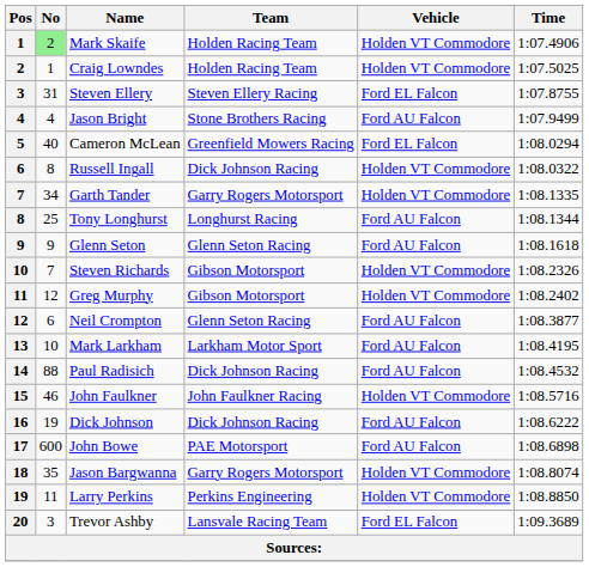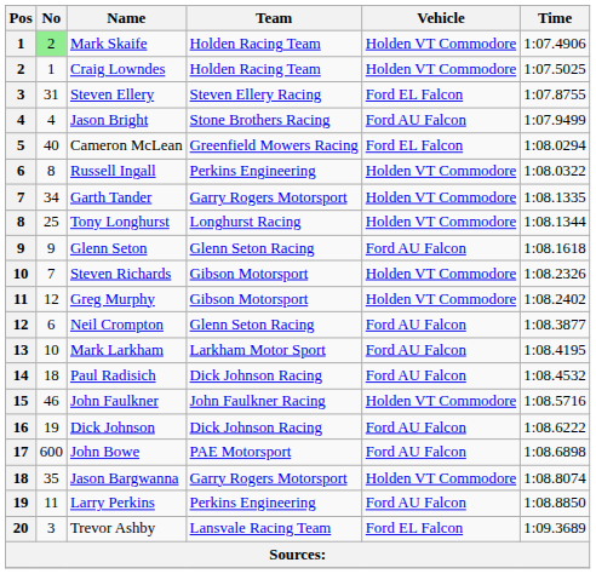 <table class="wikitable" style="font-size: 85%;">
 <tr>
 <th>Pos</th>
 <th>No</th>
 <th>Name</th>
 <th>Team</th>
 <th>Vehicle</th>
 <th>Time</th>
 </tr>
 <tr>
 <th>1</th>
 <td align=center style="background: lightgreen;">2</td>
 <td> <a href='#'>Mark Skaife</a></td>
 <td><a href='#'>Holden Racing Team</a></td>
 <td><a href='#'>Holden VT Commodore</a></td>
 <td>1:07.4906</td>
 </tr>
 <tr>
 <th>2</th>
 <td align=center>1</td>
 <td> <a href='#'>Craig Lowndes</a></td>
 <td><a href='#'>Holden Racing Team</a></td>
 <td><a href='#'>Holden VT Commodore</a></td>
 <td>1:07.5025</td>
 </tr>
 <tr>
 <th>3</th>
 <td align=center>31</td>
 <td> <a href='#'>Steven Ellery</a></td>
 <td><a href='#'>Steven Ellery Racing</a></td>
 <td><a href='#'>Ford EL Falcon</a></td>
 <td>1:07.8755</td>
 </tr>
 <tr>
 <th>4</th>
 <td align=center>4</td>
 <td> <a href='#'>Jason Bright</a></td>
 <td><a href='#'>Stone Brothers Racing</a></td>
 <td><a href='#'>Ford AU Falcon</a></td>
 <td>1:07.9499</td>
 </tr>
 <tr>
 <th>5</th>
 <td align=center>40</td>
 <td> Cameron McLean</td>
 <td><a href='#'>Greenfield Mowers Racing</a></td>
 <td><a href='#'>Ford EL Falcon</a></td>
 <td>1:08.0294</td>
 </tr>
 <tr>
 <th>6</th>
 <td align=center>8</td>
 <td> <a href='#'>Russell Ingall</a></td>
-<td><a href='#'>Dick Johnson Racing</a></td>
+<td><a href='#'>Perkins Engineering</a></td>
 <td><a href='#'>Holden VT Commodore</a></td>
 <td>1:08.0322</td>
 </tr>
 <tr>
 <th>7</th>
 <td align=center>34</td>
 <td> <a href='#'>Garth Tander</a></td>
 <td><a href='#'>Garry Rogers Motorsport</a></td>
 <td><a href='#'>Holden VT Commodore</a></td>
 <td>1:08.1335</td>
 </tr>
 <tr>
 <th>8</th>
 <td align=center>25</td>
 <td> <a href='#'>Tony Longhurst</a></td>
 <td><a href='#'>Longhurst Racing</a></td>
-<td><a href='#'>Ford AU Falcon</a></td>
+<td><a href='#'>Holden VT Commodore</a></td>
 <td>1:08.1344</td>
 </tr>
 <tr>
 <th>9</th>
 <td align=center>9</td>
 <td> <a href='#'>Glenn Seton</a></td>
 <td><a href='#'>Glenn Seton Racing</a></td>
 <td><a href='#'>Ford AU Falcon</a></td>
 <td>1:08.1618</td>
 </tr>
 <tr>
 <th>10</th>
 <td align=center>7</td>
 <td> <a href='#'>Steven Richards</a></td>
 <td><a href='#'>Gibson Motorsport</a></td>
 <td><a href='#'>Holden VT Commodore</a></td>
 <td>1:08.2326</td>
 </tr>
 <tr>
 <th>11</th>
 <td align=center>12</td>
 <td> <a href='#'>Greg Murphy</a></td>
 <td><a href='#'>Gibson Motorsport</a></td>
 <td><a href='#'>Holden VT Commodore</a></td>
 <td>1:08.2402</td>
 </tr>
 <tr>
 <th>12</th>
 <td align=center>6</td>
 <td> <a href='#'>Neil Crompton</a></td>
 <td><a href='#'>Glenn Seton Racing</a></td>
 <td><a href='#'>Ford AU Falcon</a></td>
 <td>1:08.3877</td>
 </tr>
 <tr>
 <th>13</th>
 <td align=center>10</td>
 <td> <a href='#'>Mark Larkham</a></td>
 <td><a href='#'>Larkham Motor Sport</a></td>
 <td><a href='#'>Ford AU Falcon</a></td>
 <td>1:08.4195</td>
 </tr>
 <tr>
 <th>14</th>
-<td align=center>88</td>
+<td align=center>18</td>
 <td> <a href='#'>Paul Radisich</a></td>
 <td><a href='#'>Dick Johnson Racing</a></td>
 <td><a href='#'>Ford AU Falcon</a></td>
 <td>1:08.4532</td>
 </tr>
 <tr>
 <th>15</th>
 <td align=center>46</td>
 <td> <a href='#'>John Faulkner</a></td>
 <td><a href='#'>John Faulkner Racing</a></td>
 <td><a href='#'>Holden VT Commodore</a></td>
 <td>1:08.5716</td>
 </tr>
 <tr>
 <th>16</th>
 <td align=center>19</td>
 <td> <a href='#'>Dick Johnson</a></td>
 <td><a href='#'>Dick Johnson Racing</a></td>
 <td><a href='#'>Ford AU Falcon</a></td>
 <td>1:08.6222</td>
 </tr>
 <tr>
 <th>17</th>
 <td align=center>600</td>
 <td> <a href='#'>John Bowe</a></td>
 <td><a href='#'>PAE Motorsport</a></td>
 <td><a href='#'>Ford AU Falcon</a></td>
 <td>1:08.6898</td>
 </tr>
 <tr>
 <th>18</th>
 <td align=center>35</td>
 <td> <a href='#'>Jason Bargwanna</a></td>
 <td><a href='#'>Garry Rogers Motorsport</a></td>
 <td><a href='#'>Holden VT Commodore</a></td>
 <td>1:08.8074</td>
 </tr>
 <tr>
 <th>19</th>
 <td align=center>11</td>
 <td> <a href='#'>Larry Perkins</a></td>
 <td><a href='#'>Perkins Engineering</a></td>
-<td><a href='#'>Holden VT Commodore</a></td>
+<td><a href='#'>Ford AU Falcon</a></td>
 <td>1:08.8850</td>
 </tr>
 <tr>
 <th>20</th>
 <td align=center>3</td>
 <td> Trevor Ashby</td>
 <td><a href='#'>Lansvale Racing Team</a></td>
 <td><a href='#'>Ford EL Falcon</a></td>
 <td>1:09.3689</td>
 </tr>
 <tr>
 <th colspan="6">Sources:</th>
 </tr>
 <tr>
 </tr>
 </table>
